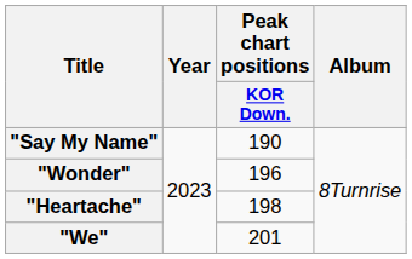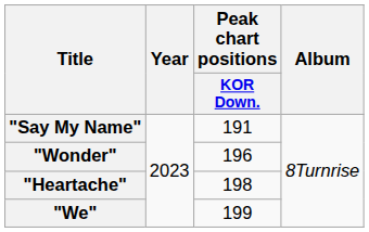 <table class="wikitable plainrowheaders" style="text-align:center">
 <tr>
 <th scope="col" rowspan="2">Title</th>
 <th scope="col" rowspan="2">Year</th>
 <th scope="col" colspan="1">Peak chart positions</th>
 <th scope="col" rowspan="2">Album</th>
 </tr>
 <tr>
 <th scope="col" style="font-size:85%; width:2.5em"><a href='#'>KOR<br>Down.</a><br></th>
 </tr>
 <tr>
 <th scope="row">"Say My Name"</th>
 <td rowspan="4">2023</td>
-<td>190</td>
+<td>191</td>
 <td rowspan="4"><em>8Turnrise</em></td>
 </tr>
 <tr>
 <th scope="row">"Wonder"</th>
 <td>196</td>
 </tr>
 <tr>
 <th scope="row">"Heartache"</th>
 <td>198</td>
 </tr>
 <tr>
 <th scope="row">"We"</th>
-<td>201</td>
+<td>199</td>
 </tr>
 </table>
